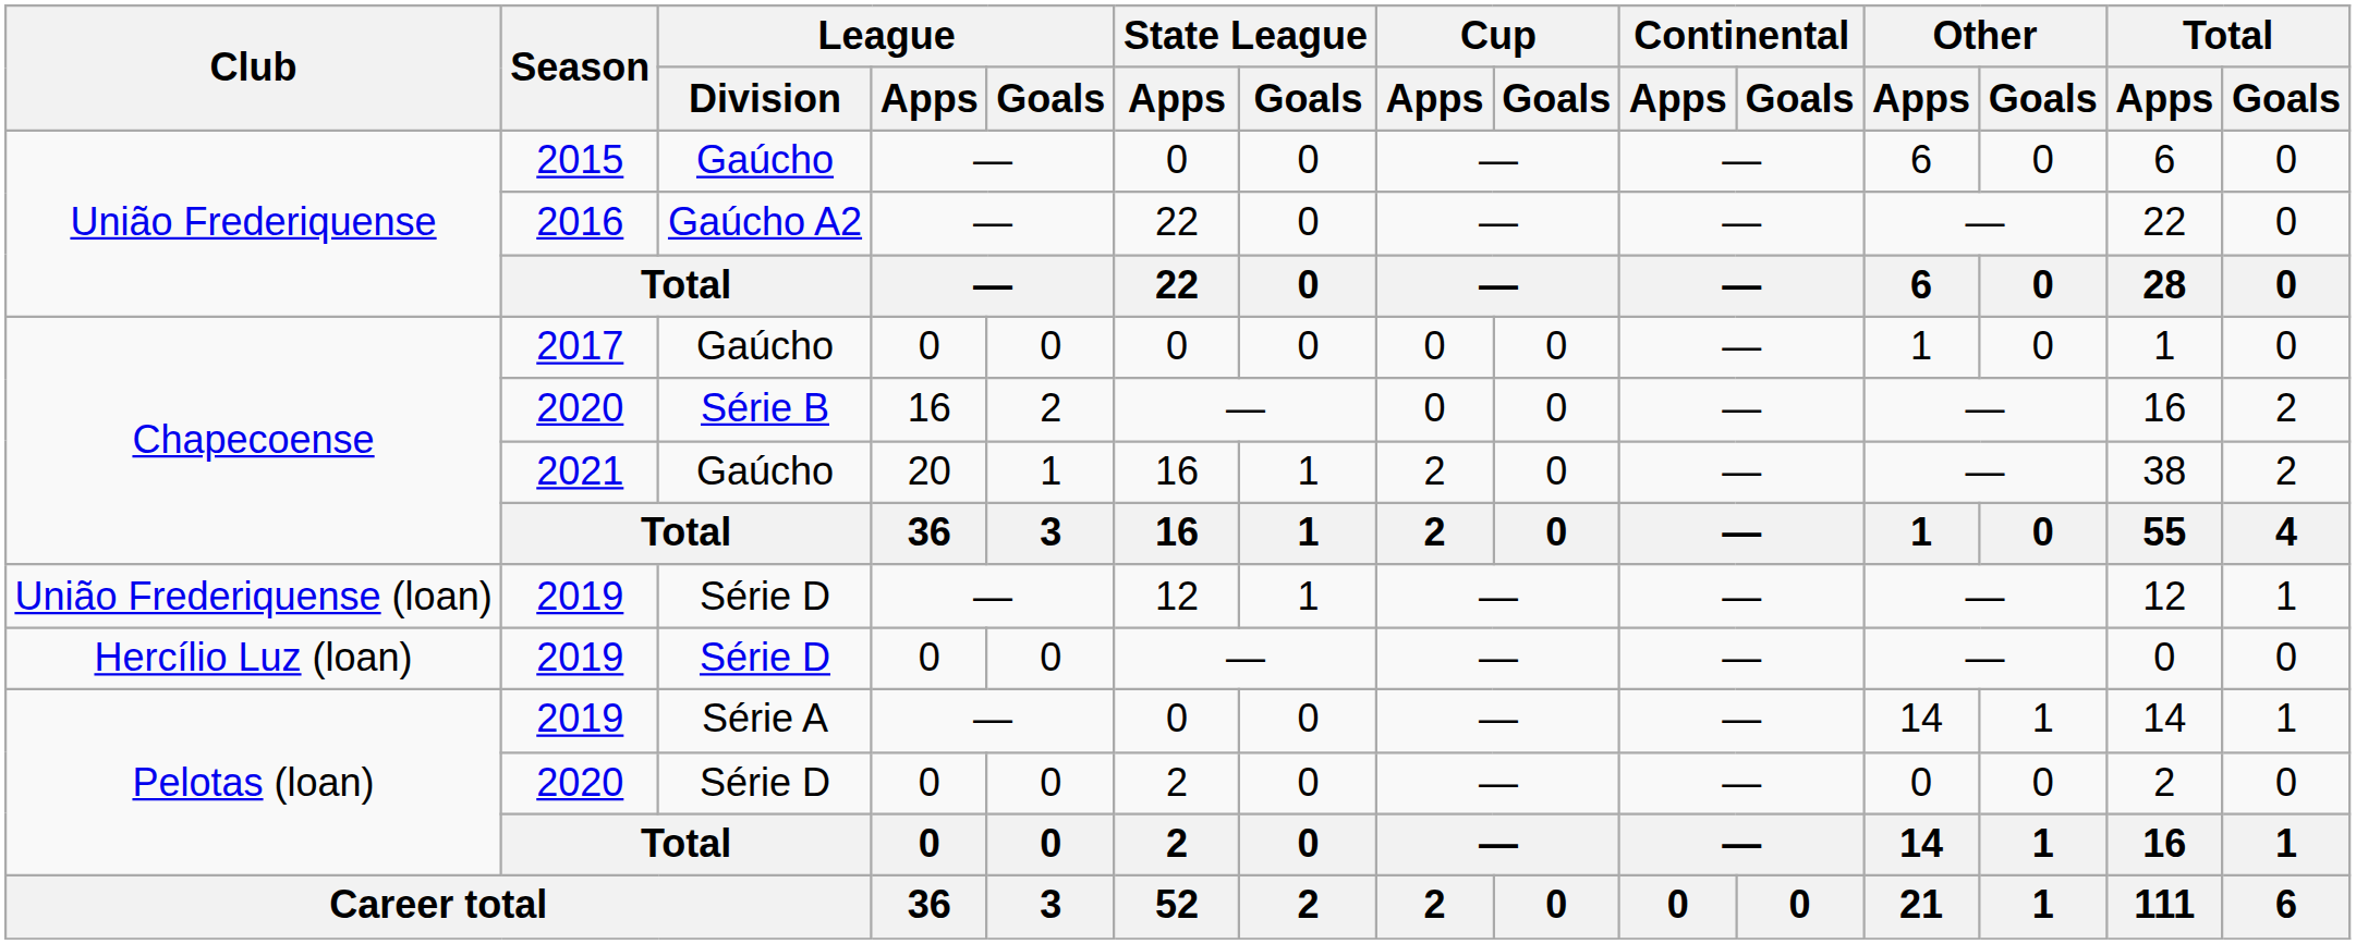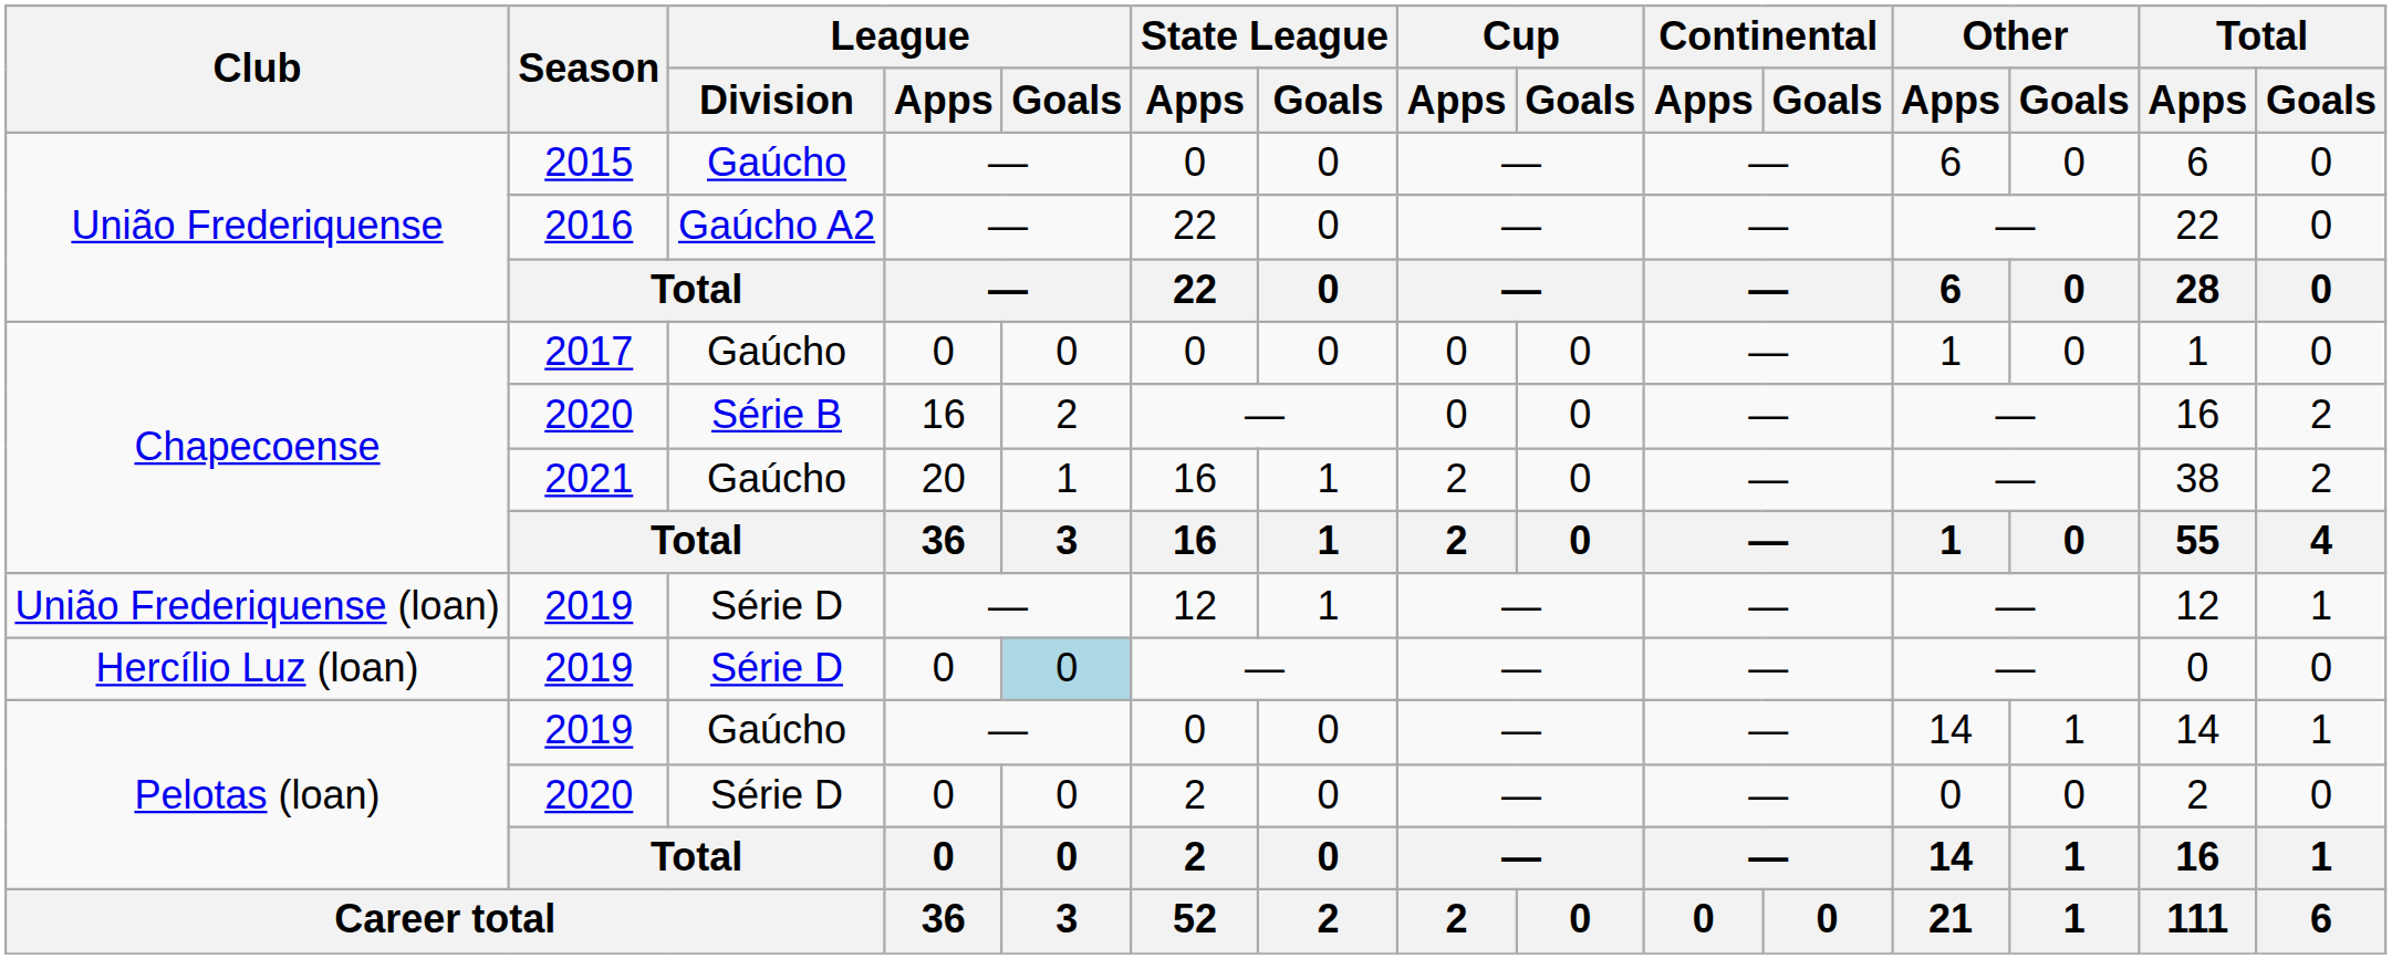 <table class="wikitable" style="text-align: center;">
 <tr>
 <th rowspan="2">Club</th>
 <th rowspan="2">Season</th>
 <th colspan="3">League</th>
 <th colspan="2">State League</th>
 <th colspan="2">Cup</th>
 <th colspan="2">Continental</th>
 <th colspan="2">Other</th>
 <th colspan="2">Total</th>
 </tr>
 <tr>
 <th>Division</th>
 <th>Apps</th>
 <th>Goals</th>
 <th>Apps</th>
 <th>Goals</th>
 <th>Apps</th>
 <th>Goals</th>
 <th>Apps</th>
 <th>Goals</th>
 <th>Apps</th>
 <th>Goals</th>
 <th>Apps</th>
 <th>Goals</th>
 </tr>
 <tr>
 <td rowspan="3" valign="center"><a href='#'>União Frederiquense</a></td>
 <td><a href='#'>2015</a></td>
 <td><a href='#'>Gaúcho</a></td>
 <td colspan="2">—</td>
 <td>0</td>
 <td>0</td>
 <td colspan="2">—</td>
 <td colspan="2">—</td>
 <td>6</td>
 <td>0</td>
 <td>6</td>
 <td>0</td>
 </tr>
 <tr>
 <td><a href='#'>2016</a></td>
 <td><a href='#'>Gaúcho A2</a></td>
 <td colspan="2">—</td>
 <td>22</td>
 <td>0</td>
 <td colspan="2">—</td>
 <td colspan="2">—</td>
 <td colspan="2">—</td>
 <td>22</td>
 <td>0</td>
 </tr>
 <tr>
 <th colspan="2">Total</th>
 <th colspan="2">—</th>
 <th>22</th>
 <th>0</th>
 <th colspan="2">—</th>
 <th colspan="2">—</th>
 <th>6</th>
 <th>0</th>
 <th>28</th>
 <th>0</th>
 </tr>
 <tr>
 <td rowspan="4" valign="center"><a href='#'>Chapecoense</a></td>
 <td><a href='#'>2017</a></td>
 <td>Gaúcho</td>
 <td>0</td>
 <td>0</td>
 <td>0</td>
 <td>0</td>
 <td>0</td>
 <td>0</td>
 <td colspan="2">—</td>
 <td>1</td>
 <td>0</td>
 <td>1</td>
 <td>0</td>
 </tr>
 <tr>
 <td><a href='#'>2020</a></td>
 <td><a href='#'>Série B</a></td>
 <td>16</td>
 <td>2</td>
 <td colspan="2">—</td>
 <td>0</td>
 <td>0</td>
 <td colspan="2">—</td>
 <td colspan="2">—</td>
 <td>16</td>
 <td>2</td>
 </tr>
 <tr>
 <td><a href='#'>2021</a></td>
 <td>Gaúcho</td>
 <td>20</td>
 <td>1</td>
 <td>16</td>
 <td>1</td>
 <td>2</td>
 <td>0</td>
 <td colspan="2">—</td>
 <td colspan="2">—</td>
 <td>38</td>
 <td>2</td>
 </tr>
 <tr>
 <th colspan="2">Total</th>
 <th>36</th>
 <th>3</th>
 <th>16</th>
 <th>1</th>
 <th>2</th>
 <th>0</th>
 <th colspan="2">—</th>
 <th>1</th>
 <th>0</th>
 <th>55</th>
 <th>4</th>
 </tr>
 <tr>
 <td valign="center"><a href='#'>União Frederiquense</a> (loan)</td>
 <td><a href='#'>2019</a></td>
 <td>Série D</td>
 <td colspan="2">—</td>
 <td>12</td>
 <td>1</td>
 <td colspan="2">—</td>
 <td colspan="2">—</td>
 <td colspan="2">—</td>
 <td>12</td>
 <td>1</td>
 </tr>
 <tr>
 <td valign="center"><a href='#'>Hercílio Luz</a> (loan)</td>
 <td><a href='#'>2019</a></td>
 <td><a href='#'>Série D</a></td>
 <td>0</td>
-<td>0</td>
+<td style="background: lightblue;">0</td>
 <td colspan="2">—</td>
 <td colspan="2">—</td>
 <td colspan="2">—</td>
 <td colspan="2">—</td>
 <td>0</td>
 <td>0</td>
 </tr>
 <tr>
 <td rowspan="3" valign="center"><a href='#'>Pelotas</a> (loan)</td>
 <td><a href='#'>2019</a></td>
-<td>Série A</td>
+<td>Gaúcho</td>
 <td colspan="2">—</td>
 <td>0</td>
 <td>0</td>
 <td colspan="2">—</td>
 <td colspan="2">—</td>
 <td>14</td>
 <td>1</td>
 <td>14</td>
 <td>1</td>
 </tr>
 <tr>
 <td><a href='#'>2020</a></td>
 <td>Série D</td>
 <td>0</td>
 <td>0</td>
 <td>2</td>
 <td>0</td>
 <td colspan="2">—</td>
 <td colspan="2">—</td>
 <td>0</td>
 <td>0</td>
 <td>2</td>
 <td>0</td>
 </tr>
 <tr>
 <th colspan="2">Total</th>
 <th>0</th>
 <th>0</th>
 <th>2</th>
 <th>0</th>
 <th colspan="2">—</th>
 <th colspan="2">—</th>
 <th>14</th>
 <th>1</th>
 <th>16</th>
 <th>1</th>
 </tr>
 <tr>
 <th colspan="3"><strong>Career total</strong></th>
 <th>36</th>
 <th>3</th>
 <th>52</th>
 <th>2</th>
 <th>2</th>
 <th>0</th>
 <th>0</th>
 <th>0</th>
 <th>21</th>
 <th>1</th>
 <th>111</th>
 <th>6</th>
 </tr>
 </table>
